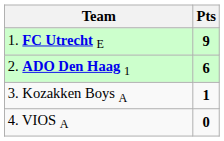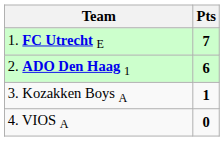 <table class="wikitable" style="text-align:center; float:left; margin-right:1em">
 <tr>
 <th style="width:200px">Team</th>
 <th width=20>Pts</th>
 </tr>
 <tr bgcolor=ccffcc>
 <td align=left>1. <strong><a href='#'>FC Utrecht</a></strong> <sub>E</sub></td>
-<td><strong>9</strong></td>
+<td><strong>7</strong></td>
 </tr>
 <tr bgcolor=ccffcc>
 <td align=left>2. <strong><a href='#'>ADO Den Haag</a></strong> <sub>1</sub></td>
 <td><strong>6</strong></td>
 </tr>
 <tr>
 <td align=left>3. Kozakken Boys <sub>A</sub></td>
 <td><strong>1</strong></td>
 </tr>
 <tr>
 <td align=left>4. VIOS <sub>A</sub></td>
 <td><strong>0</strong></td>
 </tr>
 </table>
